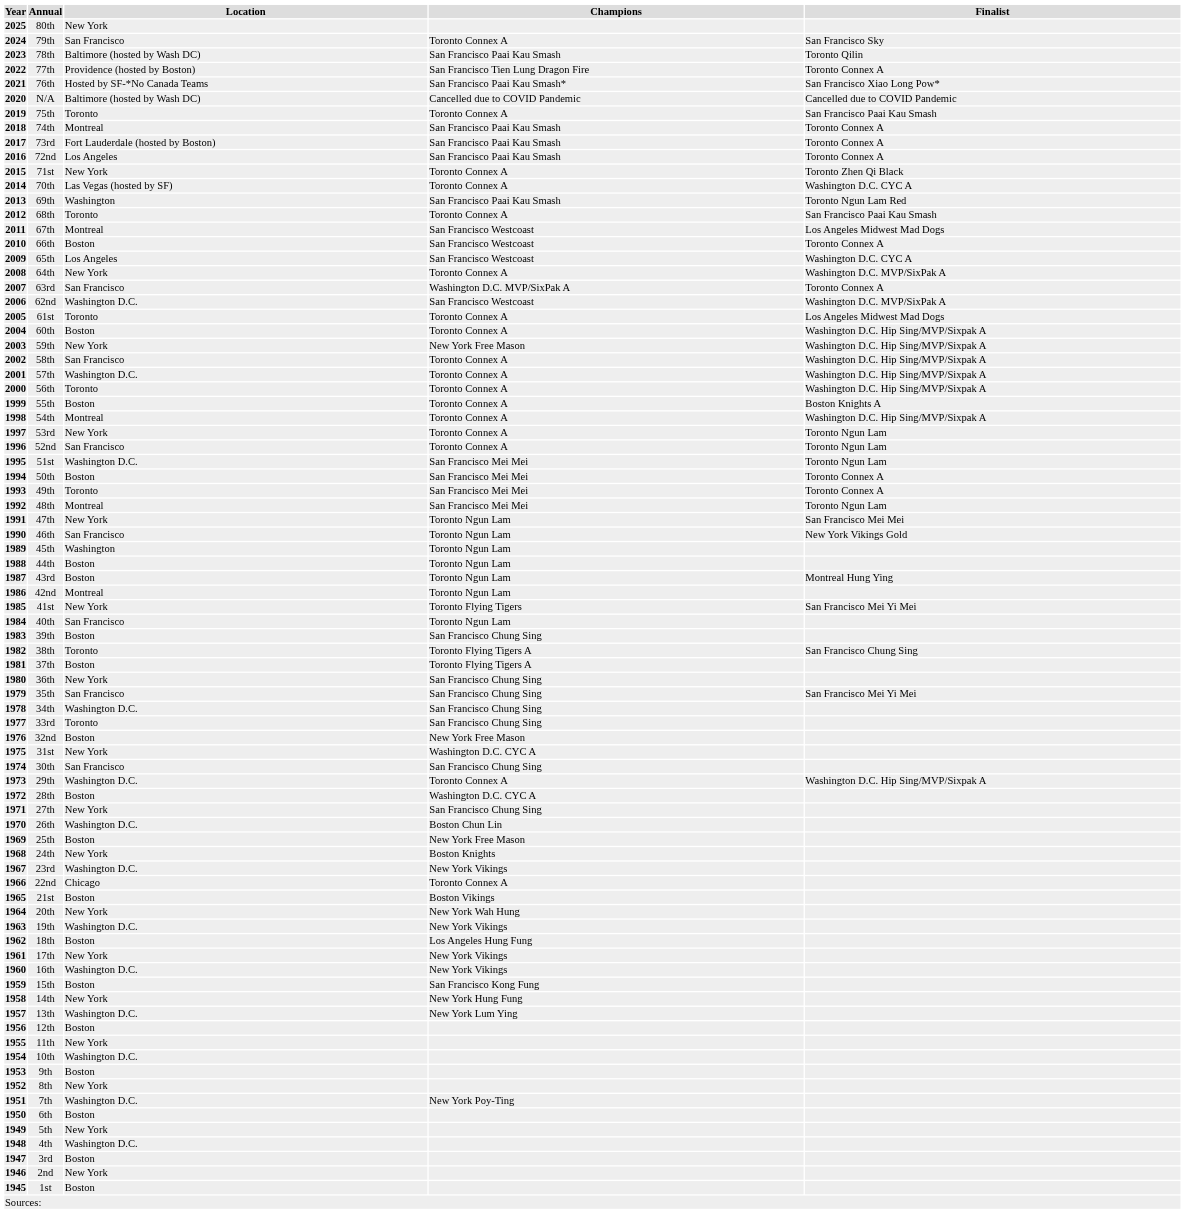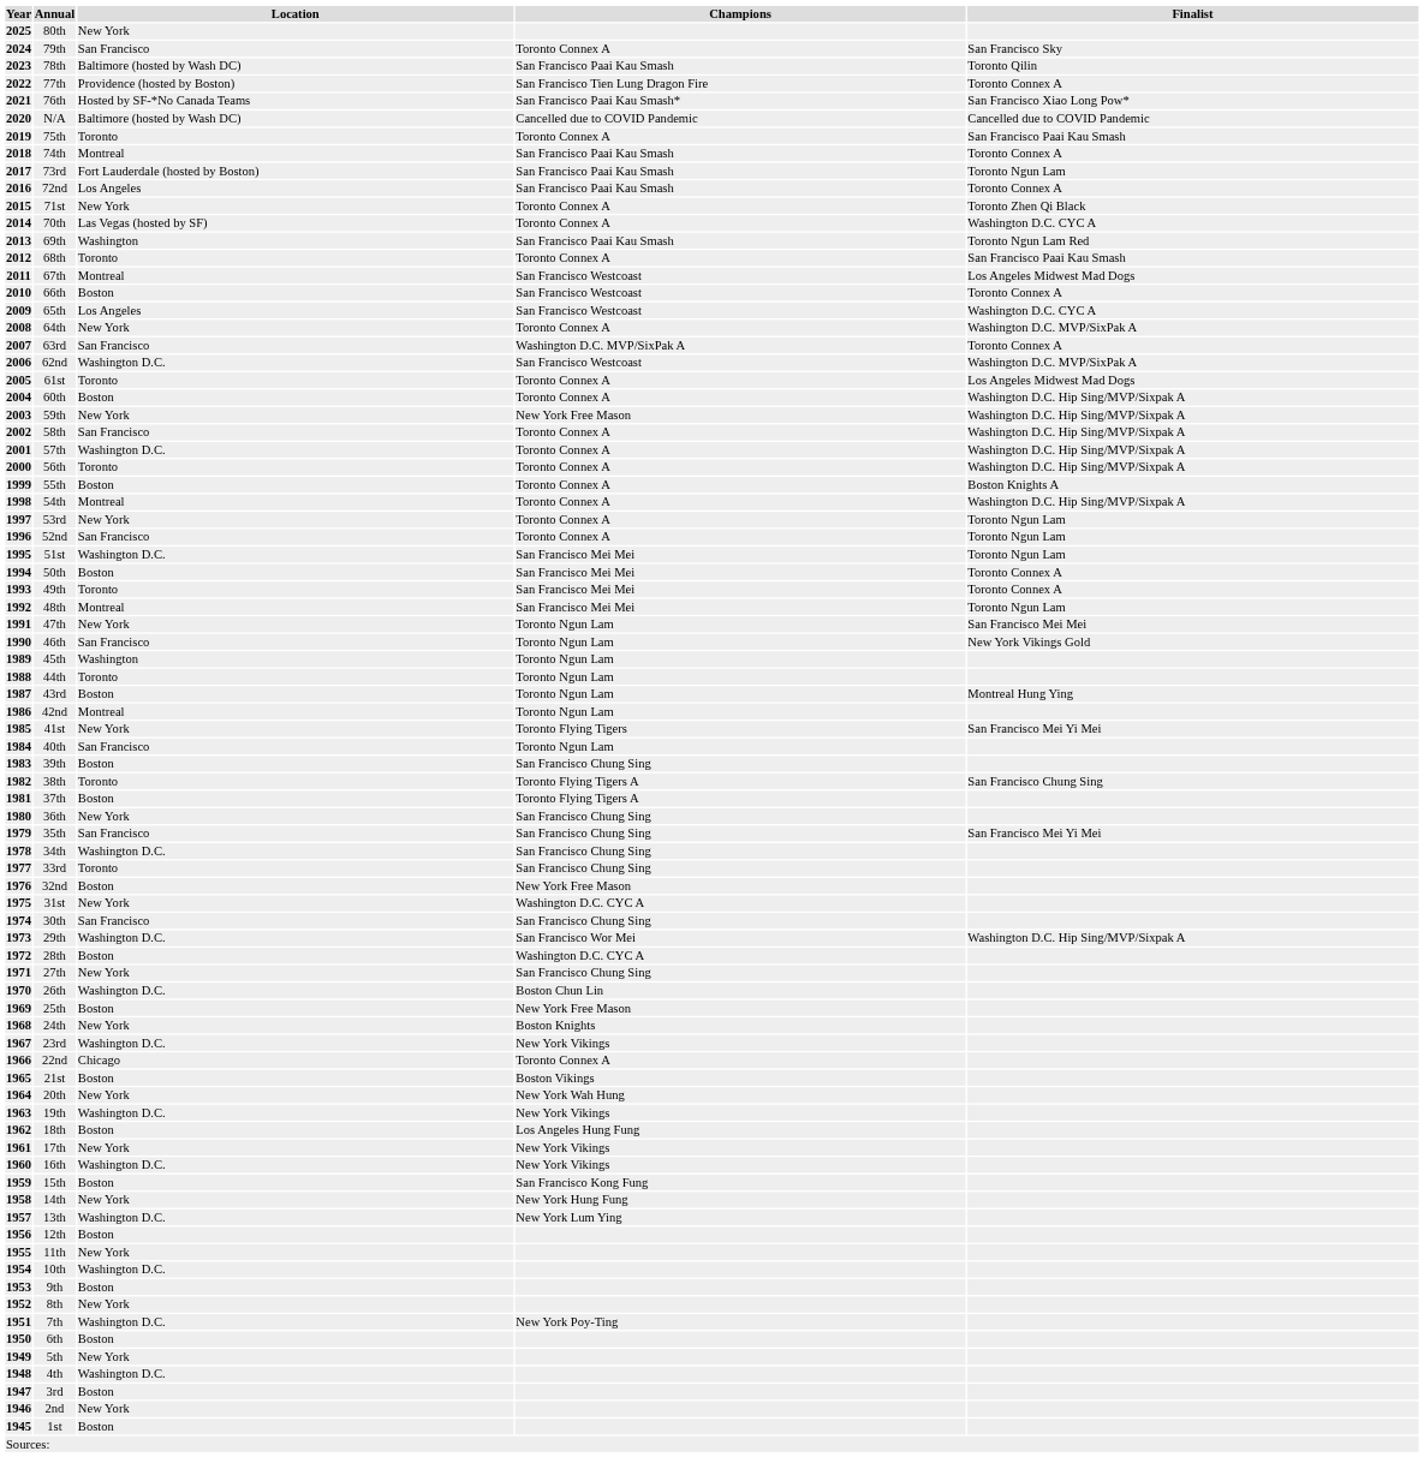 <table width=90%>
 <tr>
 <th colspan=6></th>
 </tr>
 <tr bgcolor="#dddddd">
 <th width=1%>Year</th>
 <th width=1%>Annual</th>
 <th width=32%><strong>Location</strong></th>
 <th width=33%>Champions</th>
 <th width=33%>Finalist</th>
 </tr>
 <tr bgcolor="#eeeeee">
 <td align=center><strong>2025</strong></td>
 <td align=center>80th</td>
 <td align=left>New York</td>
 <td align=left></td>
 <td align=left></td>
 </tr>
 <tr bgcolor="#eeeeee">
 <td align=center><strong>2024</strong></td>
 <td align=center>79th</td>
 <td align=left>San Francisco</td>
 <td align=left> Toronto Connex A</td>
 <td align=left> San Francisco Sky</td>
 </tr>
 <tr bgcolor="#eeeeee">
 <td align=center><strong>2023</strong></td>
 <td align=center>78th</td>
 <td align=left>Baltimore (hosted by Wash DC)</td>
 <td align=left> San Francisco Paai Kau Smash</td>
 <td align=left> Toronto Qilin</td>
 </tr>
 <tr bgcolor="#eeeeee">
 <td align=center><strong>2022</strong></td>
 <td align=center>77th</td>
 <td align=left>Providence (hosted by Boston)</td>
 <td align=left> San Francisco Tien Lung Dragon Fire</td>
 <td align=left> Toronto Connex A</td>
 </tr>
 <tr bgcolor="#eeeeee">
 <td align=center><strong>2021</strong></td>
 <td align=center>76th</td>
 <td align=left>Hosted by SF-*No Canada Teams</td>
 <td align=left> San Francisco Paai Kau Smash*</td>
 <td align=left> San Francisco Xiao Long Pow*</td>
 </tr>
 <tr bgcolor="#eeeeee">
 <td align=center><strong>2020</strong></td>
 <td align=center>N/A</td>
 <td align=left>Baltimore (hosted by Wash DC)</td>
 <td align=left>Cancelled due to COVID Pandemic</td>
 <td align=left>Cancelled due to COVID Pandemic</td>
 </tr>
 <tr bgcolor="#eeeeee">
 <td align=center><strong>2019</strong></td>
 <td align=center>75th</td>
 <td align=left>Toronto</td>
 <td align=left> Toronto Connex A</td>
 <td align=left> San Francisco Paai Kau Smash</td>
 </tr>
 <tr bgcolor="#eeeeee">
 <td align=center><strong>2018</strong></td>
 <td align=center>74th</td>
 <td align=left>Montreal</td>
 <td align=left> San Francisco Paai Kau Smash</td>
 <td align=left> Toronto Connex A</td>
 </tr>
 <tr bgcolor="#eeeeee">
 <td align=center><strong>2017</strong></td>
 <td align=center>73rd</td>
 <td align=left>Fort Lauderdale (hosted by Boston)</td>
 <td align=left> San Francisco Paai Kau Smash</td>
-<td align=left> Toronto Connex A</td>
+<td align=left> Toronto Ngun Lam</td>
 </tr>
 <tr bgcolor="#eeeeee">
 <td align=center><strong>2016</strong></td>
 <td align=center>72nd</td>
 <td align=left>Los Angeles</td>
 <td align=left> San Francisco Paai Kau Smash</td>
 <td align=left> Toronto Connex A</td>
 </tr>
 <tr bgcolor="#eeeeee">
 <td align=center><strong>2015</strong></td>
 <td align=center>71st</td>
 <td align=left>New York</td>
 <td align=left> Toronto Connex A</td>
 <td align=left> Toronto Zhen Qi Black</td>
 </tr>
 <tr bgcolor="#eeeeee">
 <td align=center><strong>2014</strong></td>
 <td align=center>70th</td>
 <td align=left>Las Vegas (hosted by SF)</td>
 <td align=left> Toronto Connex A</td>
 <td align="left"> Washington D.C. CYC A</td>
 </tr>
 <tr bgcolor="#eeeeee">
 <td align=center><strong>2013</strong></td>
 <td align=center>69th</td>
 <td align=left>Washington</td>
 <td align=left> San Francisco Paai Kau Smash</td>
 <td align="left"> Toronto Ngun Lam Red</td>
 </tr>
 <tr bgcolor="#eeeeee">
 <td align=center><strong>2012</strong></td>
 <td align=center>68th</td>
 <td align=left>Toronto</td>
 <td align=left> Toronto Connex A</td>
 <td align=left> San Francisco Paai Kau Smash</td>
 </tr>
 <tr bgcolor="#eeeeee">
 <td align=center><strong>2011</strong></td>
 <td align=center>67th</td>
 <td align=left>Montreal</td>
 <td align=left> San Francisco Westcoast</td>
 <td align=left> Los Angeles Midwest Mad Dogs</td>
 </tr>
 <tr bgcolor="#eeeeee">
 <td align=center><strong>2010</strong></td>
 <td align=center>66th</td>
 <td align=left>Boston</td>
 <td align=left> San Francisco Westcoast</td>
 <td align=left> Toronto Connex A</td>
 </tr>
 <tr bgcolor="#eeeeee">
 <td align=center><strong>2009</strong></td>
 <td align=center>65th</td>
 <td align=left>Los Angeles</td>
 <td align=left> San Francisco Westcoast</td>
 <td align=left> Washington D.C. CYC A</td>
 </tr>
 <tr bgcolor="#eeeeee">
 <td align=center><strong>2008</strong></td>
 <td align=center>64th</td>
 <td align=left>New York</td>
 <td align=left> Toronto Connex A</td>
 <td align=left> Washington D.C. MVP/SixPak A</td>
 </tr>
 <tr bgcolor="#eeeeee">
 <td align=center><strong>2007</strong></td>
 <td align=center>63rd</td>
 <td align=left>San Francisco</td>
 <td align=left> Washington D.C. MVP/SixPak A</td>
 <td align=left> Toronto Connex A</td>
 </tr>
 <tr bgcolor="#eeeeee">
 <td align=center><strong>2006</strong></td>
 <td align=center>62nd</td>
 <td align=left>Washington D.C.</td>
 <td align=left> San Francisco Westcoast</td>
 <td align=left> Washington D.C. MVP/SixPak A</td>
 </tr>
 <tr bgcolor="#eeeeee">
 <td align=center><strong>2005</strong></td>
 <td align=center>61st</td>
 <td align=left>Toronto</td>
 <td align=left> Toronto Connex A</td>
 <td align=left> Los Angeles Midwest Mad Dogs</td>
 </tr>
 <tr bgcolor="#eeeeee">
 <td align=center><strong>2004</strong></td>
 <td align=center>60th</td>
 <td align=left>Boston</td>
 <td align=left> Toronto Connex A</td>
 <td align=left> Washington D.C. Hip Sing/MVP/Sixpak A</td>
 </tr>
 <tr bgcolor="#eeeeee">
 <td align=center><strong>2003</strong></td>
 <td align=center>59th</td>
 <td align=left>New York</td>
 <td align=left> New York Free Mason</td>
 <td align=left> Washington D.C. Hip Sing/MVP/Sixpak A</td>
 </tr>
 <tr bgcolor="#eeeeee">
 <td align=center><strong>2002</strong></td>
 <td align=center>58th</td>
 <td align=left>San Francisco</td>
 <td align=left> Toronto Connex A</td>
 <td align=left> Washington D.C. Hip Sing/MVP/Sixpak A</td>
 </tr>
 <tr bgcolor="#eeeeee">
 <td align=center><strong>2001</strong></td>
 <td align=center>57th</td>
 <td align=left>Washington D.C.</td>
 <td align=left> Toronto Connex A</td>
 <td align=left> Washington D.C. Hip Sing/MVP/Sixpak A</td>
 </tr>
 <tr bgcolor="#eeeeee">
 <td align=center><strong>2000</strong></td>
 <td align=center>56th</td>
 <td align=left>Toronto</td>
 <td align=left> Toronto Connex A</td>
 <td align=left> Washington D.C. Hip Sing/MVP/Sixpak A</td>
 </tr>
 <tr bgcolor="#eeeeee">
 <td align=center><strong>1999</strong></td>
 <td align=center>55th</td>
 <td align=left>Boston</td>
 <td align=left> Toronto Connex A</td>
 <td align=left> Boston Knights A</td>
 </tr>
 <tr bgcolor="#eeeeee">
 <td align=center><strong>1998</strong></td>
 <td align=center>54th</td>
 <td align=left>Montreal</td>
 <td align=left> Toronto Connex A</td>
 <td align=left> Washington D.C. Hip Sing/MVP/Sixpak A</td>
 </tr>
 <tr bgcolor="#eeeeee">
 <td align=center><strong>1997</strong></td>
 <td align=center>53rd</td>
 <td align=left>New York</td>
 <td align=left> Toronto Connex A</td>
 <td align=left> Toronto Ngun Lam</td>
 </tr>
 <tr bgcolor="#eeeeee">
 <td align=center><strong>1996</strong></td>
 <td align=center>52nd</td>
 <td align=left>San Francisco</td>
 <td align=left> Toronto Connex A</td>
 <td align=left> Toronto Ngun Lam</td>
 </tr>
 <tr bgcolor="#eeeeee">
 <td align=center><strong>1995</strong></td>
 <td align=center>51st</td>
 <td align=left>Washington D.C.</td>
 <td align=left> San Francisco Mei Mei</td>
 <td align=left> Toronto Ngun Lam</td>
 </tr>
 <tr bgcolor="#eeeeee">
 <td align=center><strong>1994</strong></td>
 <td align=center>50th</td>
 <td align=left>Boston</td>
 <td align=left> San Francisco Mei Mei</td>
 <td align=left> Toronto Connex A</td>
 </tr>
 <tr bgcolor="#eeeeee">
 <td align=center><strong>1993</strong></td>
 <td align=center>49th</td>
 <td align=left>Toronto</td>
 <td align=left> San Francisco Mei Mei</td>
 <td align=left> Toronto Connex A</td>
 </tr>
 <tr bgcolor="#eeeeee">
 <td align=center><strong>1992</strong></td>
 <td align=center>48th</td>
 <td align=left>Montreal</td>
 <td align=left> San Francisco Mei Mei</td>
 <td align=left> Toronto Ngun Lam</td>
 </tr>
 <tr bgcolor="#eeeeee">
 <td align=center><strong>1991</strong></td>
 <td align=center>47th</td>
 <td align=left>New York</td>
 <td align=left> Toronto Ngun Lam</td>
 <td align=left> San Francisco Mei Mei</td>
 </tr>
 <tr bgcolor="#eeeeee">
 <td align=center><strong>1990</strong></td>
 <td align=center>46th</td>
 <td align=left>San Francisco</td>
 <td align=left> Toronto Ngun Lam</td>
 <td align=left> New York Vikings Gold</td>
 </tr>
 <tr bgcolor="#eeeeee">
 <td align=center><strong>1989</strong></td>
 <td align=center>45th</td>
 <td align=left>Washington</td>
 <td align=left> Toronto Ngun Lam</td>
 <td align=left></td>
 </tr>
 <tr bgcolor="#eeeeee">
 <td align=center><strong>1988</strong></td>
 <td align=center>44th</td>
-<td align=left>Boston</td>
+<td align=left>Toronto</td>
 <td align=left> Toronto Ngun Lam</td>
 <td align=left></td>
 </tr>
 <tr bgcolor="#eeeeee">
 <td align=center><strong>1987</strong></td>
 <td align=center>43rd</td>
 <td align=left>Boston</td>
 <td align=left> Toronto Ngun Lam</td>
 <td align=left> Montreal Hung Ying</td>
 </tr>
 <tr bgcolor="#eeeeee">
 <td align=center><strong>1986</strong></td>
 <td align=center>42nd</td>
 <td align=left>Montreal</td>
 <td align=left> Toronto Ngun Lam</td>
 <td align=left></td>
 </tr>
 <tr bgcolor="#eeeeee">
 <td align=center><strong>1985</strong></td>
 <td align=center>41st</td>
 <td align=left>New York</td>
 <td align=left> Toronto Flying Tigers</td>
 <td align=left> San Francisco Mei Yi Mei</td>
 </tr>
 <tr bgcolor="#eeeeee">
 <td align=center><strong>1984</strong></td>
 <td align=center>40th</td>
 <td align=left>San Francisco</td>
 <td align=left> Toronto Ngun Lam</td>
 <td align=left></td>
 </tr>
 <tr bgcolor="#eeeeee">
 <td align=center><strong>1983</strong></td>
 <td align=center>39th</td>
 <td align=left>Boston</td>
 <td align=left> San Francisco Chung Sing</td>
 <td align=left></td>
 </tr>
 <tr bgcolor="#eeeeee">
 <td align=center><strong>1982</strong></td>
 <td align=center>38th</td>
 <td align=left>Toronto</td>
 <td align=left> Toronto Flying Tigers A</td>
 <td align=left> San Francisco Chung Sing</td>
 </tr>
 <tr bgcolor="#eeeeee">
 <td align=center><strong>1981</strong></td>
 <td align=center>37th</td>
 <td align=left>Boston</td>
 <td align=left> Toronto Flying Tigers A</td>
 <td align=left></td>
 </tr>
 <tr bgcolor="#eeeeee">
 <td align=center><strong>1980</strong></td>
 <td align=center>36th</td>
 <td align=left>New York</td>
 <td align=left> San Francisco Chung Sing</td>
 <td align=left></td>
 </tr>
 <tr bgcolor="#eeeeee">
 <td align=center><strong>1979</strong></td>
 <td align=center>35th</td>
 <td align=left>San Francisco</td>
 <td align=left> San Francisco Chung Sing</td>
 <td align=left> San Francisco Mei Yi Mei</td>
 </tr>
 <tr bgcolor="#eeeeee">
 <td align=center><strong>1978</strong></td>
 <td align=center>34th</td>
 <td align=left>Washington D.C.</td>
 <td align=left> San Francisco Chung Sing</td>
 <td align=left></td>
 </tr>
 <tr bgcolor="#eeeeee">
 <td align=center><strong>1977</strong></td>
 <td align=center>33rd</td>
 <td align=left>Toronto</td>
 <td align=left> San Francisco Chung Sing</td>
 <td align=left></td>
 </tr>
 <tr bgcolor="#eeeeee">
 <td align=center><strong>1976</strong></td>
 <td align=center>32nd</td>
 <td align=left>Boston</td>
 <td align=left> New York Free Mason</td>
 <td align=left></td>
 </tr>
 <tr bgcolor="#eeeeee">
 <td align=center><strong>1975</strong></td>
 <td align=center>31st</td>
 <td align=left>New York</td>
 <td align=left> Washington D.C. CYC A</td>
 <td align=left></td>
 </tr>
 <tr bgcolor="#eeeeee">
 <td align=center><strong>1974</strong></td>
 <td align=center>30th</td>
 <td align=left>San Francisco</td>
 <td align=left> San Francisco Chung Sing</td>
 <td align=left></td>
 </tr>
 <tr bgcolor="#eeeeee">
 <td align=center><strong>1973</strong></td>
 <td align=center>29th</td>
 <td align=left>Washington D.C.</td>
-<td align=left> Toronto Connex A</td>
+<td align=left> San Francisco Wor Mei</td>
 <td align=left> Washington D.C. Hip Sing/MVP/Sixpak A</td>
 </tr>
 <tr bgcolor="#eeeeee">
 <td align=center><strong>1972</strong></td>
 <td align=center>28th</td>
 <td align=left>Boston</td>
 <td align=left> Washington D.C. CYC A</td>
 <td align=left></td>
 </tr>
 <tr bgcolor="#eeeeee">
 <td align=center><strong>1971</strong></td>
 <td align=center>27th</td>
 <td align=left>New York</td>
 <td align=left> San Francisco Chung Sing</td>
 <td align=left></td>
 </tr>
 <tr bgcolor="#eeeeee">
 <td align=center><strong>1970</strong></td>
 <td align=center>26th</td>
 <td align=left>Washington D.C.</td>
 <td align=left> Boston Chun Lin</td>
 <td align=left></td>
 </tr>
 <tr bgcolor="#eeeeee">
 <td align=center><strong>1969</strong></td>
 <td align=center>25th</td>
 <td align=left>Boston</td>
 <td align=left> New York Free Mason</td>
 <td align=left></td>
 </tr>
 <tr bgcolor="#eeeeee">
 <td align=center><strong>1968</strong></td>
 <td align=center>24th</td>
 <td align=left>New York</td>
 <td align=left> Boston Knights</td>
 <td align=left></td>
 </tr>
 <tr bgcolor="#eeeeee">
 <td align=center><strong>1967</strong></td>
 <td align=center>23rd</td>
 <td align=left>Washington D.C.</td>
 <td align=left> New York Vikings</td>
 <td align=left></td>
 </tr>
 <tr bgcolor="#eeeeee">
 <td align=center><strong>1966</strong></td>
 <td align=center>22nd</td>
 <td align=left>Chicago</td>
 <td align=left> Toronto Connex A</td>
 <td align=left></td>
 </tr>
 <tr bgcolor="#eeeeee">
 <td align=center><strong>1965</strong></td>
 <td align=center>21st</td>
 <td align=left>Boston</td>
 <td align=left> Boston Vikings</td>
 <td align=left></td>
 </tr>
 <tr bgcolor="#eeeeee">
 <td align=center><strong>1964</strong></td>
 <td align=center>20th</td>
 <td align=left>New York</td>
 <td align=left> New York Wah Hung</td>
 <td align=left></td>
 </tr>
 <tr bgcolor="#eeeeee">
 <td align=center><strong>1963</strong></td>
 <td align=center>19th</td>
 <td align=left>Washington D.C.</td>
 <td align=left> New York Vikings</td>
 <td align=left></td>
 </tr>
 <tr bgcolor="#eeeeee">
 <td align=center><strong>1962</strong></td>
 <td align=center>18th</td>
 <td align=left>Boston</td>
 <td align=left> Los Angeles Hung Fung</td>
 <td align=left></td>
 </tr>
 <tr bgcolor="#eeeeee">
 <td align=center><strong>1961</strong></td>
 <td align=center>17th</td>
 <td align=left>New York</td>
 <td align=left> New York Vikings</td>
 <td align=left></td>
 </tr>
 <tr bgcolor="#eeeeee">
 <td align=center><strong>1960</strong></td>
 <td align=center>16th</td>
 <td align=left>Washington D.C.</td>
 <td align=left> New York Vikings</td>
 <td align=left></td>
 </tr>
 <tr bgcolor="#eeeeee">
 <td align=center><strong>1959</strong></td>
 <td align=center>15th</td>
 <td align=left>Boston</td>
 <td align=left> San Francisco Kong Fung</td>
 <td align=left></td>
 </tr>
 <tr bgcolor="#eeeeee">
 <td align=center><strong>1958</strong></td>
 <td align=center>14th</td>
 <td align=left>New York</td>
 <td align=left> New York Hung Fung</td>
 <td align=left></td>
 </tr>
 <tr bgcolor="#eeeeee">
 <td align=center><strong>1957</strong></td>
 <td align=center>13th</td>
 <td align=left>Washington D.C.</td>
 <td align=left> New York Lum Ying</td>
 <td align=left></td>
 </tr>
 <tr bgcolor="#eeeeee">
 <td align=center><strong>1956</strong></td>
 <td align=center>12th</td>
 <td align=left>Boston</td>
 <td align=left></td>
 <td align=left></td>
 </tr>
 <tr bgcolor="#eeeeee">
 <td align=center><strong>1955</strong></td>
 <td align=center>11th</td>
 <td align=left>New York</td>
 <td align="left"></td>
 <td align="left"></td>
 </tr>
 <tr bgcolor="#eeeeee">
 <td align=center><strong>1954</strong></td>
 <td align=center>10th</td>
 <td align=left>Washington D.C.</td>
 <td align=left></td>
 <td align=left></td>
 </tr>
 <tr bgcolor="#eeeeee">
 <td align=center><strong>1953</strong></td>
 <td align=center>9th</td>
 <td align=left>Boston</td>
 <td align=left></td>
 <td align=left></td>
 </tr>
 <tr bgcolor="#eeeeee">
 <td align=center><strong>1952</strong></td>
 <td align=center>8th</td>
 <td align=left>New York</td>
 <td align=left></td>
 <td align=left></td>
 </tr>
 <tr bgcolor="#eeeeee">
 <td align=center><strong>1951</strong></td>
 <td align=center>7th</td>
 <td align=left>Washington D.C.</td>
 <td align=left> New York Poy-Ting</td>
 <td align=left></td>
 </tr>
 <tr bgcolor="#eeeeee">
 <td align=center><strong>1950</strong></td>
 <td align=center>6th</td>
 <td align=left>Boston</td>
 <td align="left"></td>
 <td align="left"></td>
 </tr>
 <tr bgcolor="#eeeeee">
 <td align=center><strong>1949</strong></td>
 <td align=center>5th</td>
 <td align=left>New York</td>
 <td align="left"></td>
 <td align="left"></td>
 </tr>
 <tr bgcolor="#eeeeee">
 <td align=center><strong>1948</strong></td>
 <td align=center>4th</td>
 <td align=left>Washington D.C.</td>
 <td align="left"></td>
 <td align="left"></td>
 </tr>
 <tr bgcolor="#eeeeee">
 <td align=center><strong>1947</strong></td>
 <td align=center>3rd</td>
 <td align=left>Boston</td>
 <td align="left"></td>
 <td align="left"></td>
 </tr>
 <tr bgcolor="#eeeeee">
 <td align=center><strong>1946</strong></td>
 <td align=center>2nd</td>
 <td align=left>New York</td>
 <td align="left"></td>
 <td align="left"></td>
 </tr>
 <tr bgcolor="#eeeeee">
 <td align=center><strong>1945</strong></td>
 <td align=center>1st</td>
 <td align=left>Boston</td>
 <td align="left"></td>
 <td align="left"></td>
 </tr>
 <tr>
 <td colspan="5" bgcolor="#eeeeee">Sources:</td>
 </tr>
 </table>
